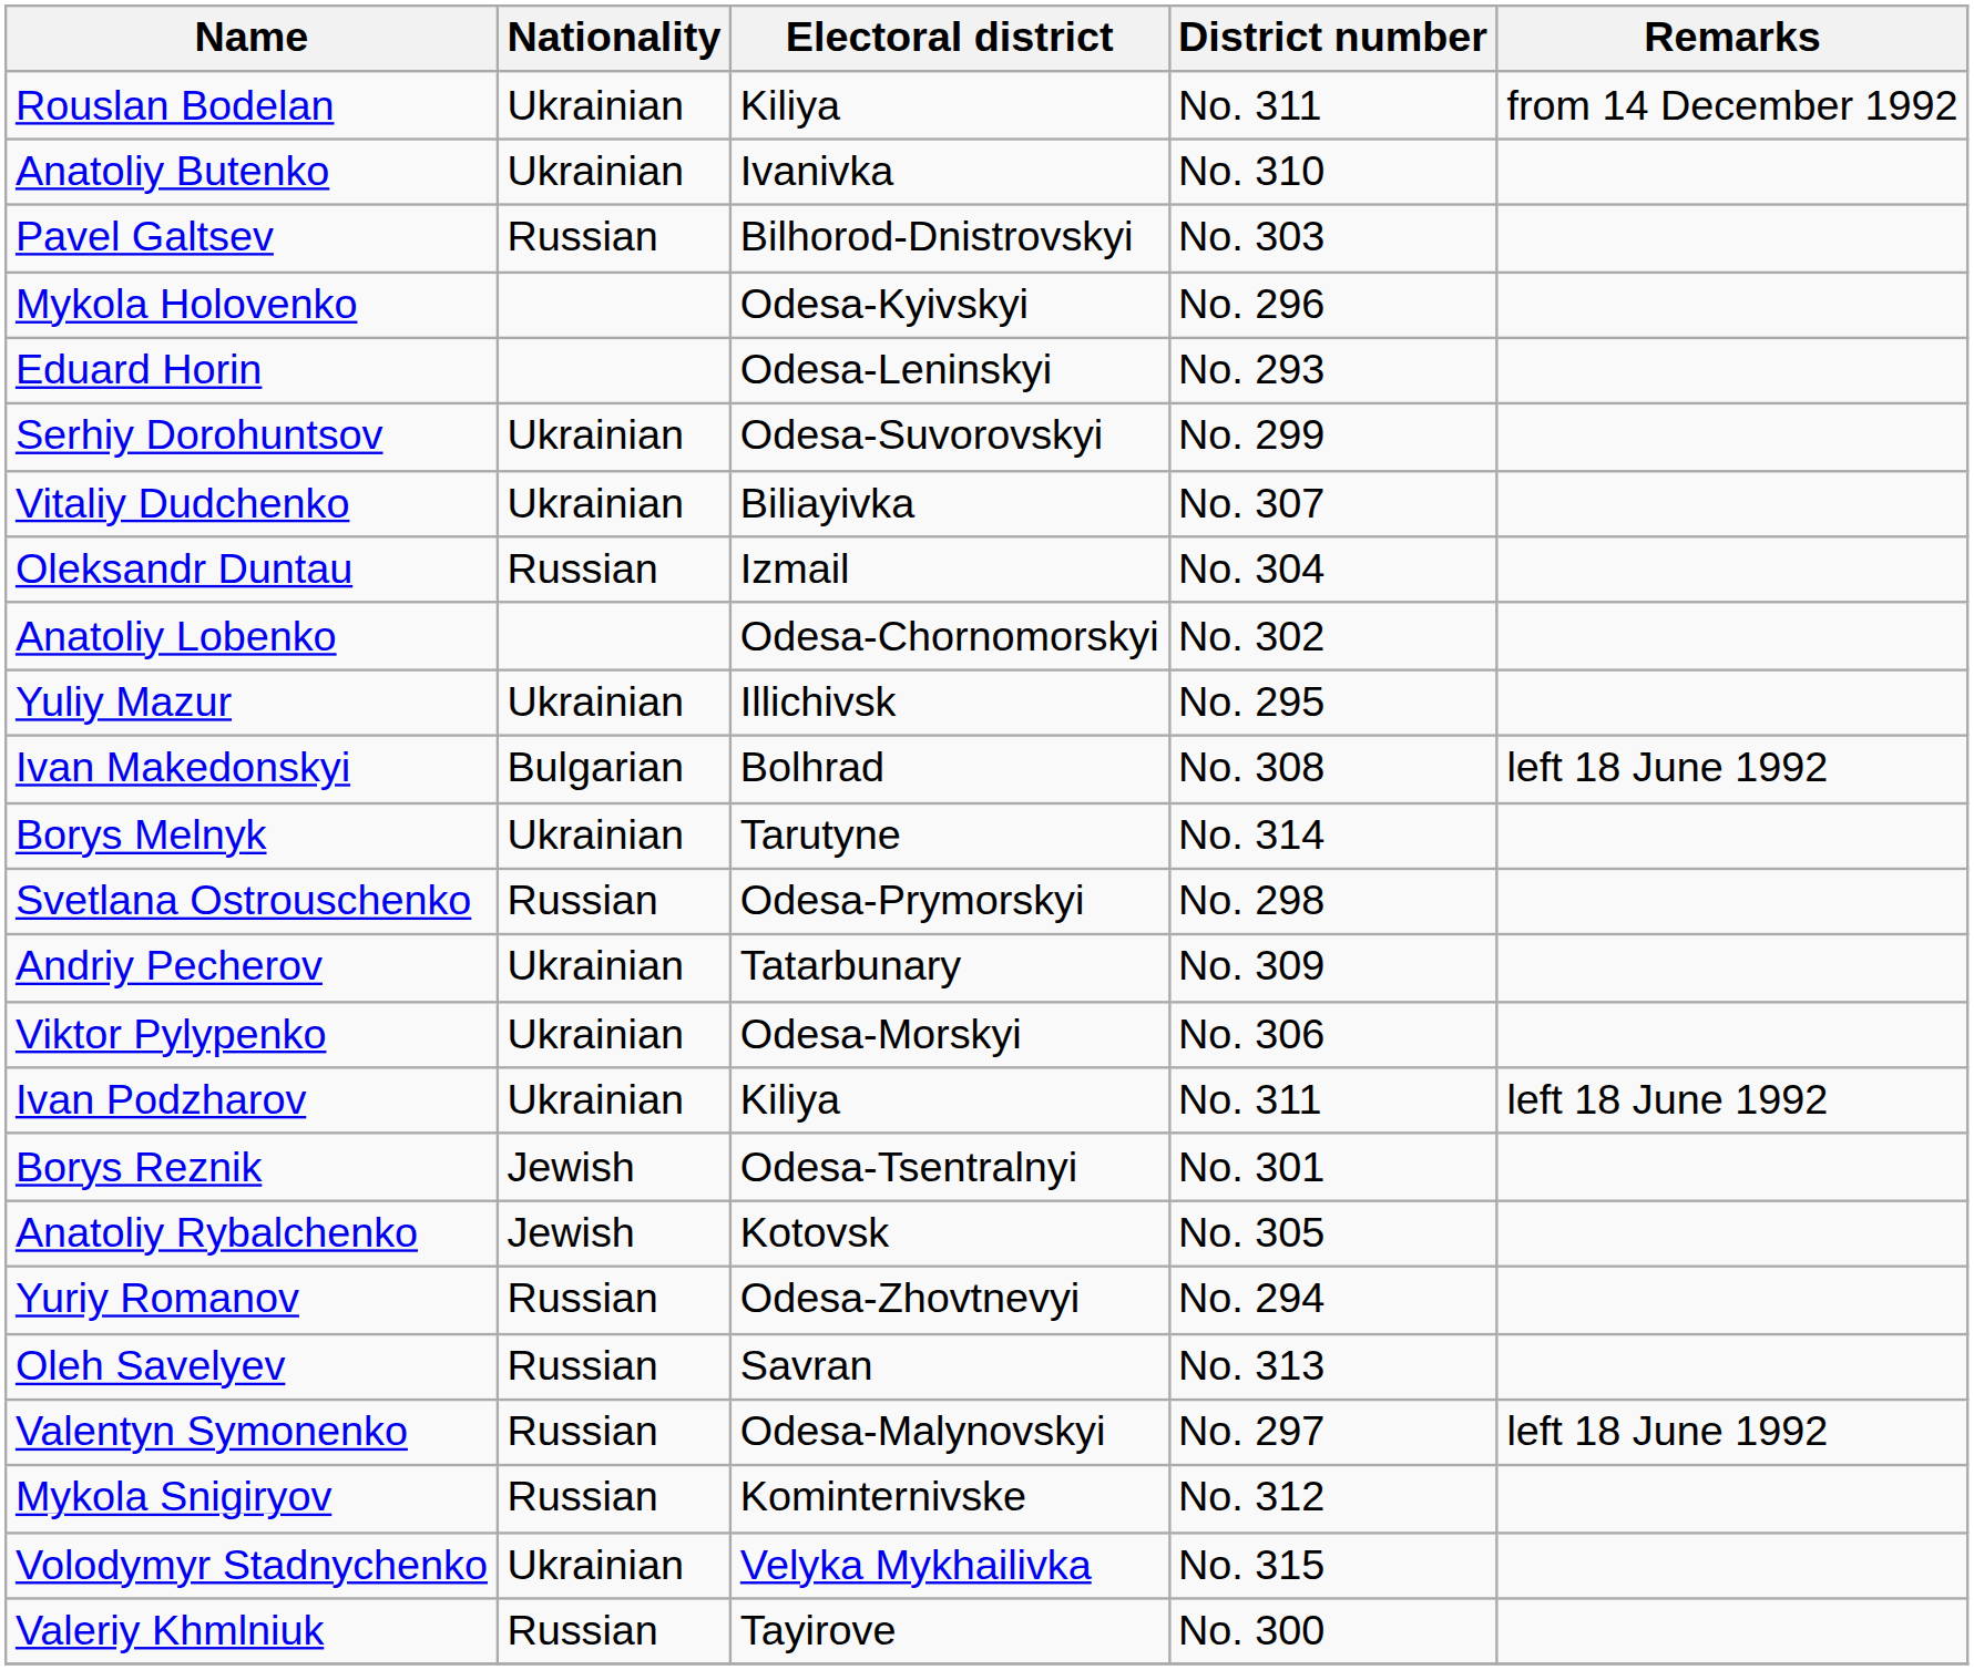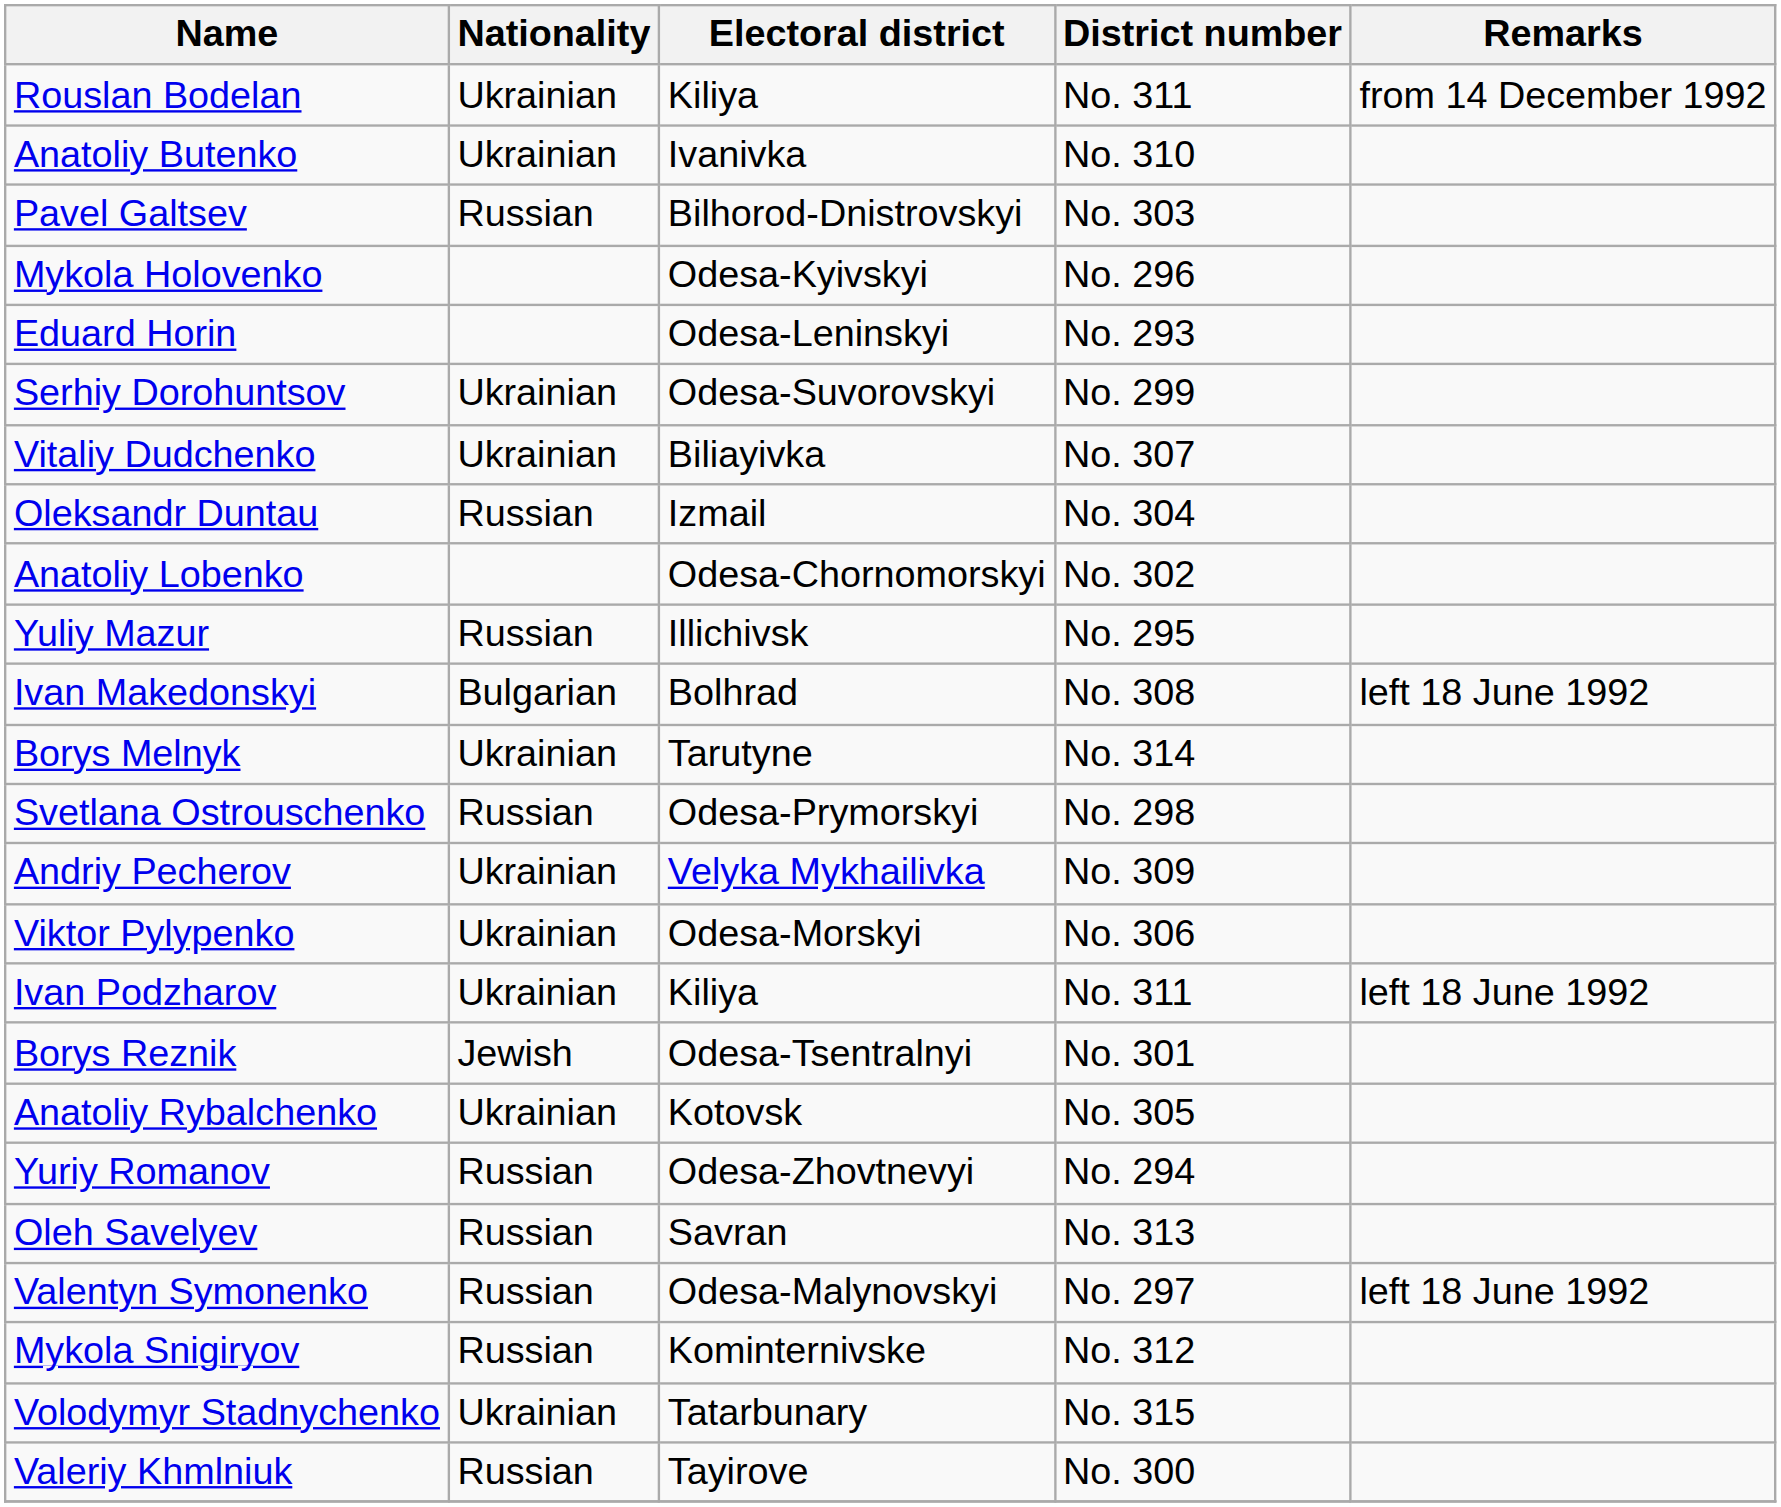 <table class="wikitable standard sortable">
 <tr>
 <th>Name</th>
 <th>Nationality</th>
 <th>Electoral district</th>
 <th>District number</th>
 <th>Remarks</th>
 </tr>
 <tr>
 <td><a href='#'>Rouslan Bodelan</a></td>
 <td>Ukrainian</td>
 <td>Kiliya</td>
 <td>No. 311</td>
 <td>from 14 December 1992</td>
 </tr>
 <tr>
 <td><a href='#'>Anatoliy Butenko</a></td>
 <td>Ukrainian</td>
 <td>Ivanivka</td>
 <td>No. 310</td>
 <td></td>
 </tr>
 <tr>
 <td><a href='#'>Pavel Galtsev</a></td>
 <td>Russian</td>
 <td>Bilhorod-Dnistrovskyi</td>
 <td>No. 303</td>
 <td></td>
 </tr>
 <tr>
 <td><a href='#'>Mykola Holovenko</a></td>
 <td></td>
 <td>Odesa-Kyivskyi</td>
 <td>No. 296</td>
 <td></td>
 </tr>
 <tr>
 <td><a href='#'>Eduard Horin</a></td>
 <td></td>
 <td>Odesa-Leninskyi</td>
 <td>No. 293</td>
 <td></td>
 </tr>
 <tr>
 <td><a href='#'>Serhiy Dorohuntsov</a></td>
 <td>Ukrainian</td>
 <td>Odesa-Suvorovskyi</td>
 <td>No. 299</td>
 <td></td>
 </tr>
 <tr>
 <td><a href='#'>Vitaliy Dudchenko</a></td>
 <td>Ukrainian</td>
 <td>Biliayivka</td>
 <td>No. 307</td>
 <td></td>
 </tr>
 <tr>
 <td><a href='#'>Oleksandr Duntau</a></td>
 <td>Russian</td>
 <td>Izmail</td>
 <td>No. 304</td>
 <td></td>
 </tr>
 <tr>
 <td><a href='#'>Anatoliy Lobenko</a></td>
 <td></td>
 <td>Odesa-Chornomorskyi</td>
 <td>No. 302</td>
 <td></td>
 </tr>
 <tr>
 <td><a href='#'>Yuliy Mazur</a></td>
-<td>Ukrainian</td>
+<td>Russian</td>
 <td>Illichivsk</td>
 <td>No. 295</td>
 <td></td>
 </tr>
 <tr>
 <td><a href='#'>Ivan Makedonskyi</a></td>
 <td>Bulgarian</td>
 <td>Bolhrad</td>
 <td>No. 308</td>
 <td>left 18 June 1992</td>
 </tr>
 <tr>
 <td><a href='#'>Borys Melnyk</a></td>
 <td>Ukrainian</td>
 <td>Tarutyne</td>
 <td>No. 314</td>
 <td></td>
 </tr>
 <tr>
 <td><a href='#'>Svetlana Ostrouschenko</a></td>
 <td>Russian</td>
 <td>Odesa-Prymorskyi</td>
 <td>No. 298</td>
 <td></td>
 </tr>
 <tr>
 <td><a href='#'>Andriy Pecherov</a></td>
 <td>Ukrainian</td>
-<td>Tatarbunary</td>
+<td><a href='#'>Velyka Mykhailivka</a></td>
 <td>No. 309</td>
 <td></td>
 </tr>
 <tr>
 <td><a href='#'>Viktor Pylypenko</a></td>
 <td>Ukrainian</td>
 <td>Odesa-Morskyi</td>
 <td>No. 306</td>
 <td></td>
 </tr>
 <tr>
 <td><a href='#'>Ivan Podzharov</a></td>
 <td>Ukrainian</td>
 <td>Kiliya</td>
 <td>No. 311</td>
 <td>left 18 June 1992</td>
 </tr>
 <tr>
 <td><a href='#'>Borys Reznik</a></td>
 <td>Jewish</td>
 <td>Odesa-Tsentralnyi</td>
 <td>No. 301</td>
 <td></td>
 </tr>
 <tr>
 <td><a href='#'>Anatoliy Rybalchenko</a></td>
-<td>Jewish</td>
+<td>Ukrainian</td>
 <td>Kotovsk</td>
 <td>No. 305</td>
 <td></td>
 </tr>
 <tr>
 <td><a href='#'>Yuriy Romanov</a></td>
 <td>Russian</td>
 <td>Odesa-Zhovtnevyi</td>
 <td>No. 294</td>
 <td></td>
 </tr>
 <tr>
 <td><a href='#'>Oleh Savelyev</a></td>
 <td>Russian</td>
 <td>Savran</td>
 <td>No. 313</td>
 <td></td>
 </tr>
 <tr>
 <td><a href='#'>Valentyn Symonenko</a></td>
 <td>Russian</td>
 <td>Odesa-Malynovskyi</td>
 <td>No. 297</td>
 <td>left 18 June 1992</td>
 </tr>
 <tr>
 <td><a href='#'>Mykola Snigiryov</a></td>
 <td>Russian</td>
 <td>Kominternivske</td>
 <td>No. 312</td>
 <td></td>
 </tr>
 <tr>
 <td><a href='#'>Volodymyr Stadnychenko</a></td>
 <td>Ukrainian</td>
-<td><a href='#'>Velyka Mykhailivka</a></td>
+<td>Tatarbunary</td>
 <td>No. 315</td>
 <td></td>
 </tr>
 <tr>
 <td><a href='#'>Valeriy Khmlniuk</a></td>
 <td>Russian</td>
 <td>Tayirove</td>
 <td>No. 300</td>
 <td></td>
 </tr>
 <tr>
 </tr>
 </table>
